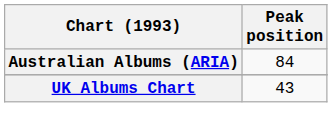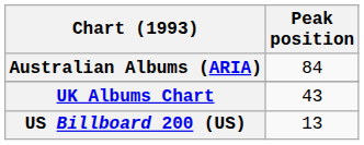 <table class="wikitable sortable plainrowheaders">
 <tr>
 <th>Chart (1993)</th>
 <th>Peak<br>position</th>
 </tr>
 <tr>
 <th scope="row">Australian Albums (<a href='#'>ARIA</a>)</th>
 <td align="center">84</td>
 </tr>
 <tr>
 </tr>
 <tr>
 </tr>
 <tr>
 </tr>
 <tr>
 <th scope="row"><a href='#'>UK Albums Chart</a></th>
 <td align="center">43</td>
 </tr>
+<tr>
+<th scope="row">US <a href='#'><em>Billboard</em> 200</a> (US)</th>
+<td align="center">13</td>
+</tr>
 </table>
